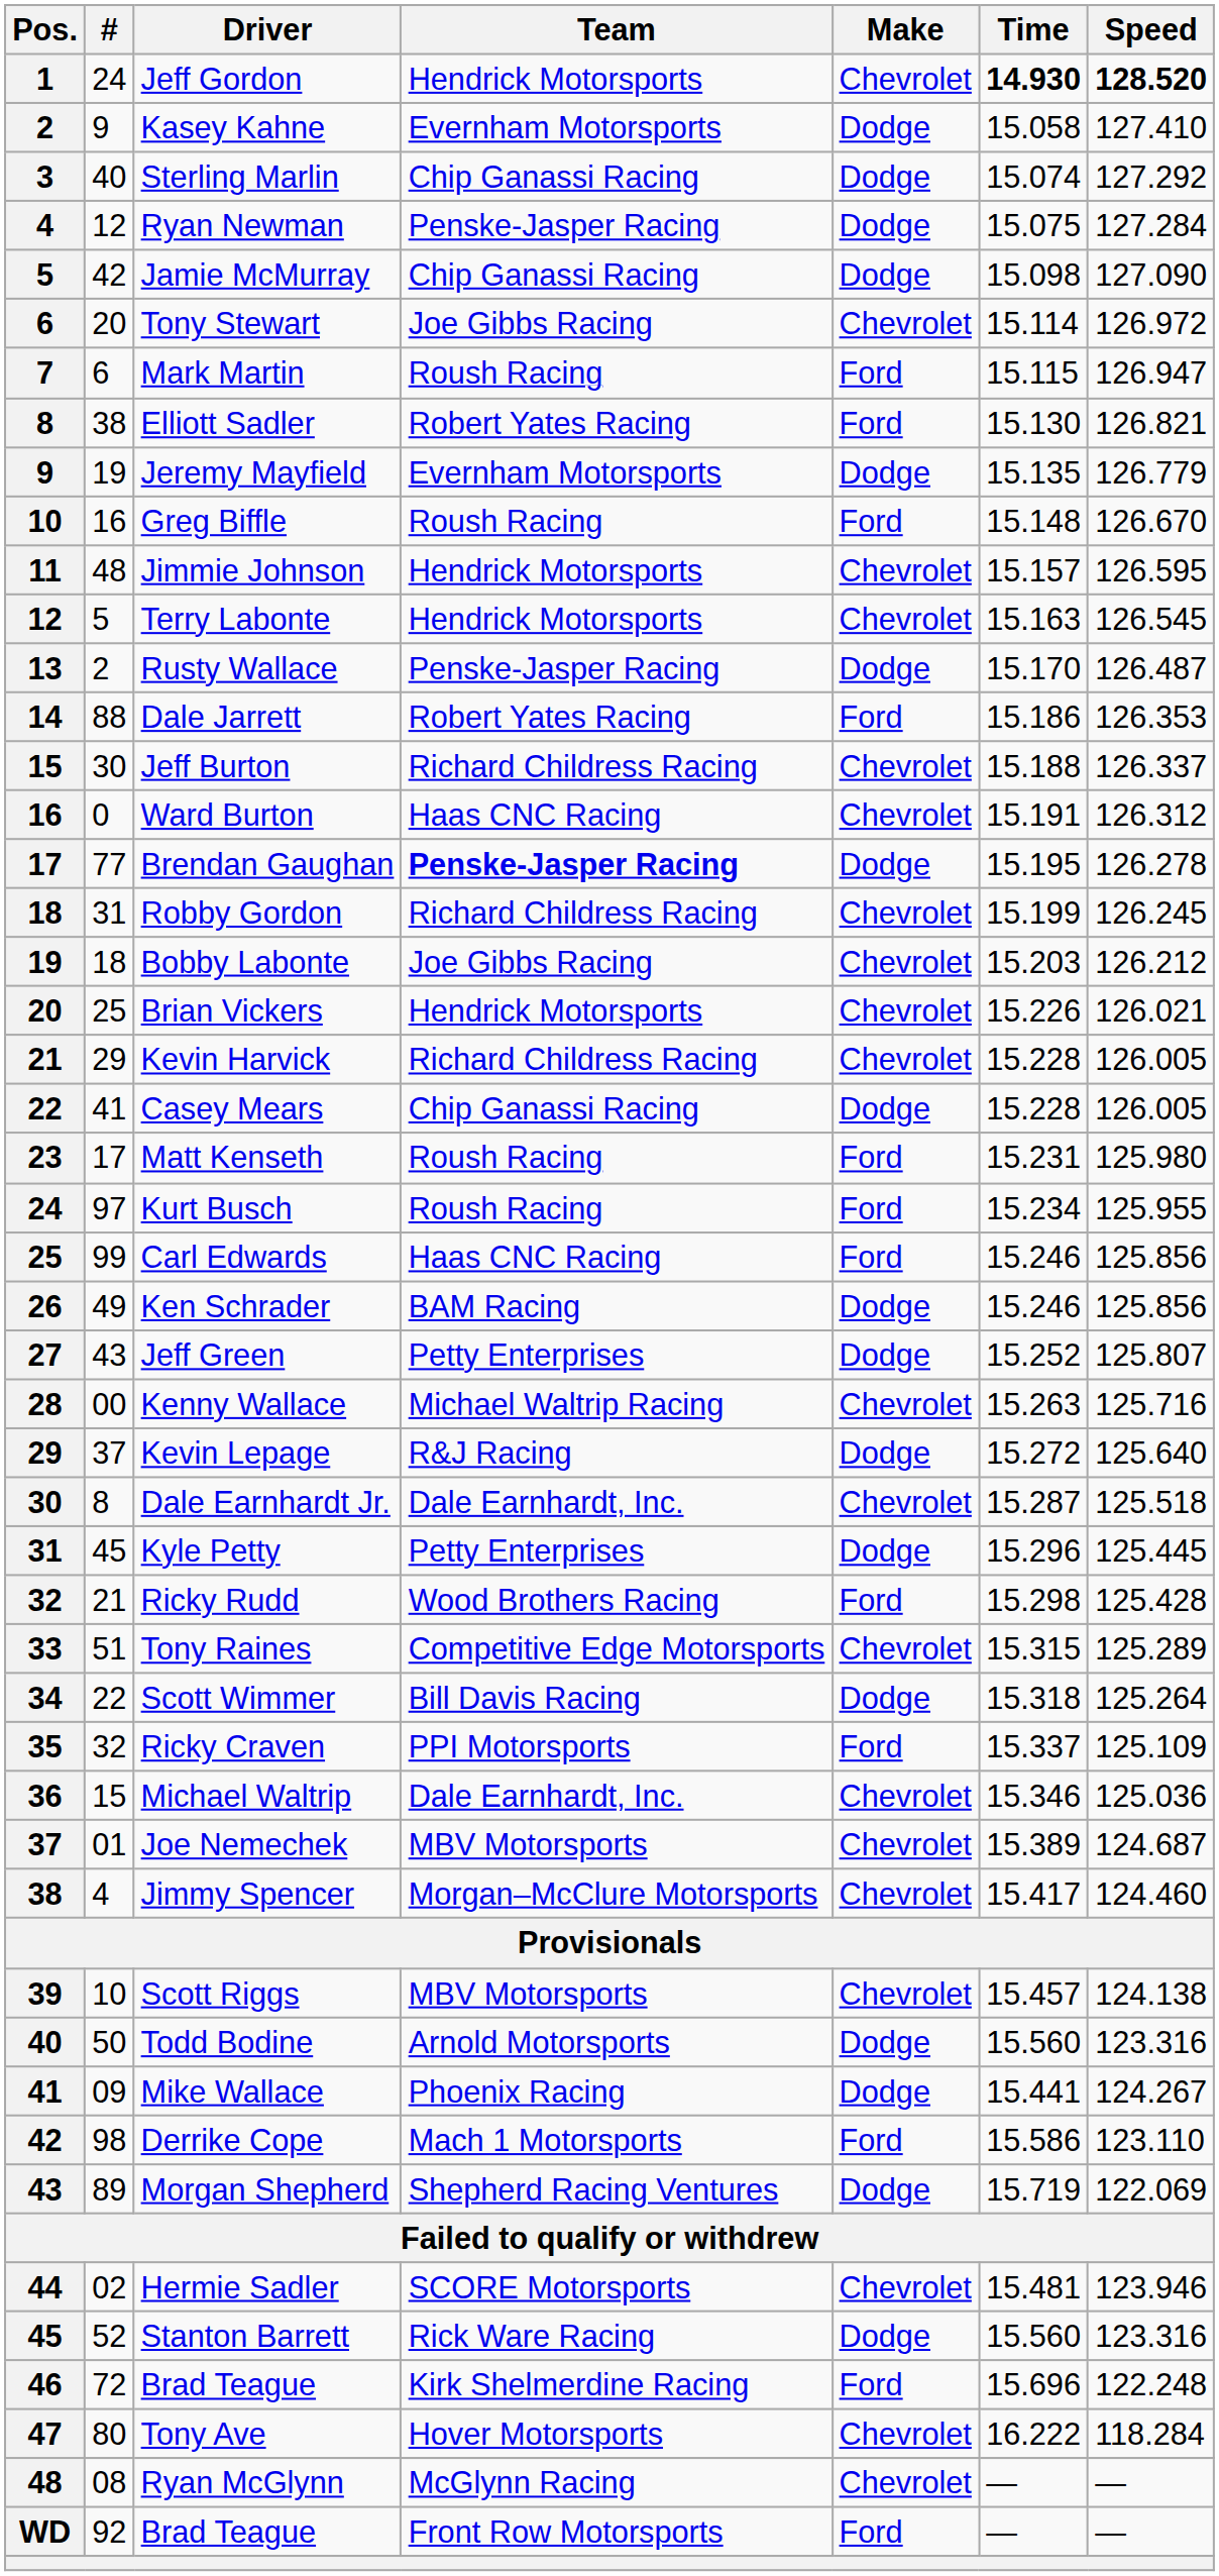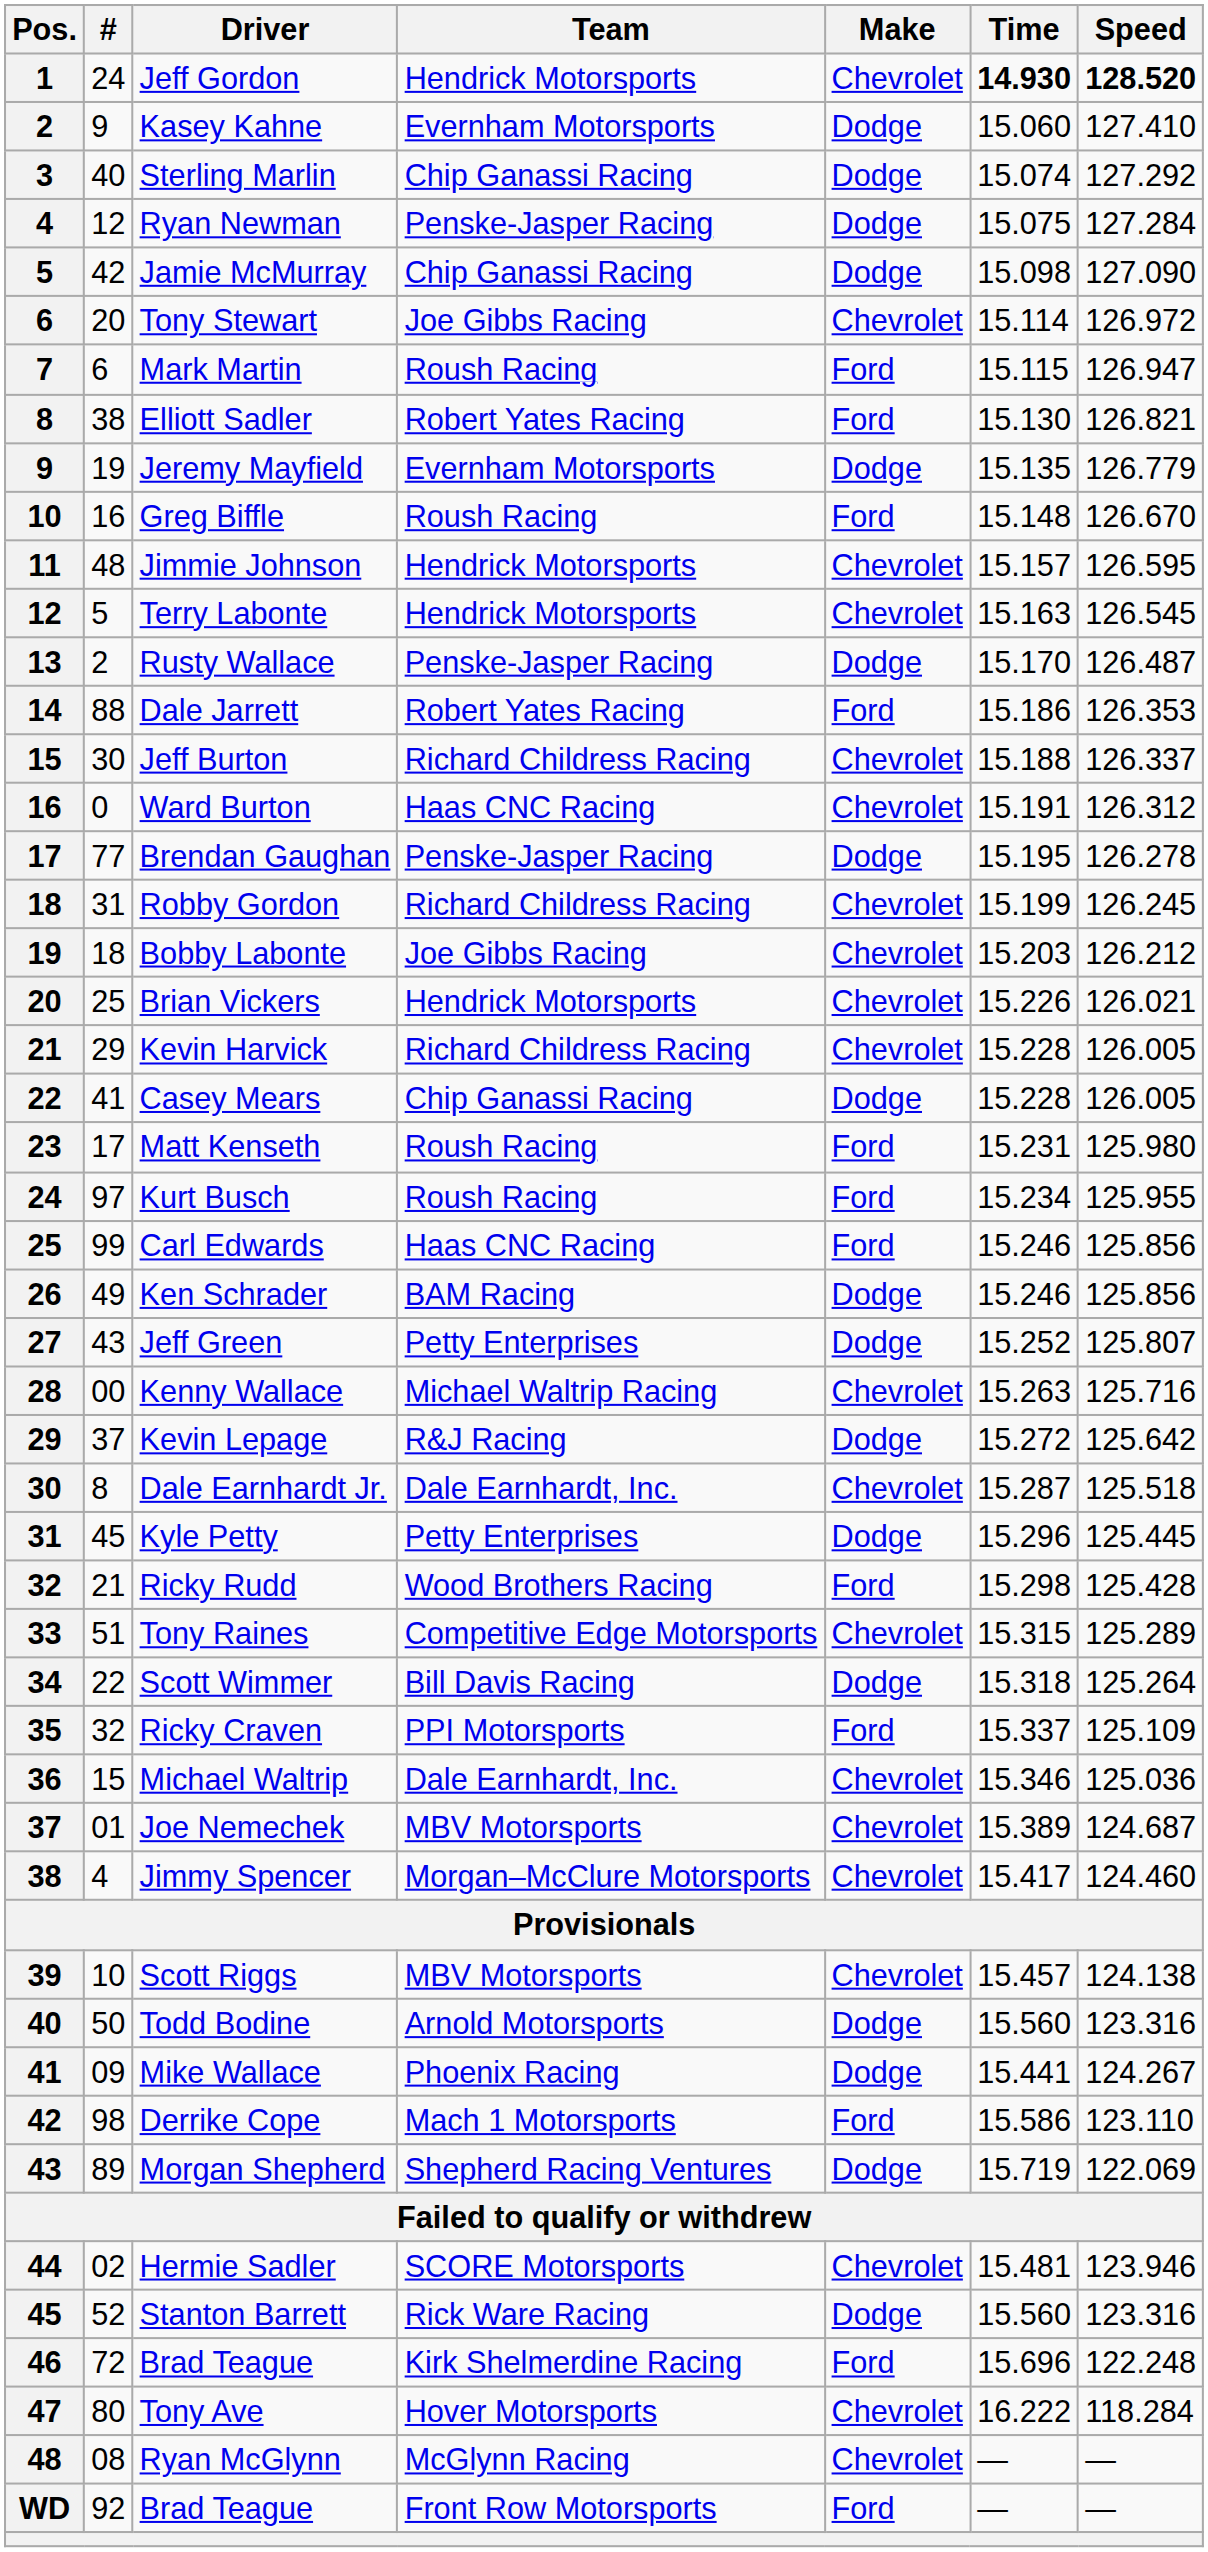 <table class="wikitable" style="font-size:95%">
 <tr>
 <th>Pos.</th>
 <th>#</th>
 <th>Driver</th>
 <th>Team</th>
 <th>Make</th>
 <th>Time</th>
 <th>Speed</th>
 </tr>
 <tr>
 <th>1</th>
 <td>24</td>
 <td><a href='#'>Jeff Gordon</a></td>
 <td><a href='#'>Hendrick Motorsports</a></td>
 <td><a href='#'>Chevrolet</a></td>
 <td><strong>14.930</strong></td>
 <td><strong>128.520</strong></td>
 </tr>
 <tr>
 <th>2</th>
 <td>9</td>
 <td><a href='#'>Kasey Kahne</a></td>
 <td><a href='#'>Evernham Motorsports</a></td>
 <td><a href='#'>Dodge</a></td>
-<td>15.058</td>
+<td>15.060</td>
 <td>127.410</td>
 </tr>
 <tr>
 <th>3</th>
 <td>40</td>
 <td><a href='#'>Sterling Marlin</a></td>
 <td><a href='#'>Chip Ganassi Racing</a></td>
 <td><a href='#'>Dodge</a></td>
 <td>15.074</td>
 <td>127.292</td>
 </tr>
 <tr>
 <th>4</th>
 <td>12</td>
 <td><a href='#'>Ryan Newman</a></td>
 <td><a href='#'>Penske-Jasper Racing</a></td>
 <td><a href='#'>Dodge</a></td>
 <td>15.075</td>
 <td>127.284</td>
 </tr>
 <tr>
 <th>5</th>
 <td>42</td>
 <td><a href='#'>Jamie McMurray</a></td>
 <td><a href='#'>Chip Ganassi Racing</a></td>
 <td><a href='#'>Dodge</a></td>
 <td>15.098</td>
 <td>127.090</td>
 </tr>
 <tr>
 <th>6</th>
 <td>20</td>
 <td><a href='#'>Tony Stewart</a></td>
 <td><a href='#'>Joe Gibbs Racing</a></td>
 <td><a href='#'>Chevrolet</a></td>
 <td>15.114</td>
 <td>126.972</td>
 </tr>
 <tr>
 <th>7</th>
 <td>6</td>
 <td><a href='#'>Mark Martin</a></td>
 <td><a href='#'>Roush Racing</a></td>
 <td><a href='#'>Ford</a></td>
 <td>15.115</td>
 <td>126.947</td>
 </tr>
 <tr>
 <th>8</th>
 <td>38</td>
 <td><a href='#'>Elliott Sadler</a></td>
 <td><a href='#'>Robert Yates Racing</a></td>
 <td><a href='#'>Ford</a></td>
 <td>15.130</td>
 <td>126.821</td>
 </tr>
 <tr>
 <th>9</th>
 <td>19</td>
 <td><a href='#'>Jeremy Mayfield</a></td>
 <td><a href='#'>Evernham Motorsports</a></td>
 <td><a href='#'>Dodge</a></td>
 <td>15.135</td>
 <td>126.779</td>
 </tr>
 <tr>
 <th>10</th>
 <td>16</td>
 <td><a href='#'>Greg Biffle</a></td>
 <td><a href='#'>Roush Racing</a></td>
 <td><a href='#'>Ford</a></td>
 <td>15.148</td>
 <td>126.670</td>
 </tr>
 <tr>
 <th>11</th>
 <td>48</td>
 <td><a href='#'>Jimmie Johnson</a></td>
 <td><a href='#'>Hendrick Motorsports</a></td>
 <td><a href='#'>Chevrolet</a></td>
 <td>15.157</td>
 <td>126.595</td>
 </tr>
 <tr>
 <th>12</th>
 <td>5</td>
 <td><a href='#'>Terry Labonte</a></td>
 <td><a href='#'>Hendrick Motorsports</a></td>
 <td><a href='#'>Chevrolet</a></td>
 <td>15.163</td>
 <td>126.545</td>
 </tr>
 <tr>
 <th>13</th>
 <td>2</td>
 <td><a href='#'>Rusty Wallace</a></td>
 <td><a href='#'>Penske-Jasper Racing</a></td>
 <td><a href='#'>Dodge</a></td>
 <td>15.170</td>
 <td>126.487</td>
 </tr>
 <tr>
 <th>14</th>
 <td>88</td>
 <td><a href='#'>Dale Jarrett</a></td>
 <td><a href='#'>Robert Yates Racing</a></td>
 <td><a href='#'>Ford</a></td>
 <td>15.186</td>
 <td>126.353</td>
 </tr>
 <tr>
 <th>15</th>
 <td>30</td>
 <td><a href='#'>Jeff Burton</a></td>
 <td><a href='#'>Richard Childress Racing</a></td>
 <td><a href='#'>Chevrolet</a></td>
 <td>15.188</td>
 <td>126.337</td>
 </tr>
 <tr>
 <th>16</th>
 <td>0</td>
 <td><a href='#'>Ward Burton</a></td>
 <td><a href='#'>Haas CNC Racing</a></td>
 <td><a href='#'>Chevrolet</a></td>
 <td>15.191</td>
 <td>126.312</td>
 </tr>
 <tr>
 <th>17</th>
 <td>77</td>
 <td><a href='#'>Brendan Gaughan</a></td>
-<td><strong><a href='#'>Penske-Jasper Racing</a></strong></td>
+<td><a href='#'>Penske-Jasper Racing</a></td>
 <td><a href='#'>Dodge</a></td>
 <td>15.195</td>
 <td>126.278</td>
 </tr>
 <tr>
 <th>18</th>
 <td>31</td>
 <td><a href='#'>Robby Gordon</a></td>
 <td><a href='#'>Richard Childress Racing</a></td>
 <td><a href='#'>Chevrolet</a></td>
 <td>15.199</td>
 <td>126.245</td>
 </tr>
 <tr>
 <th>19</th>
 <td>18</td>
 <td><a href='#'>Bobby Labonte</a></td>
 <td><a href='#'>Joe Gibbs Racing</a></td>
 <td><a href='#'>Chevrolet</a></td>
 <td>15.203</td>
 <td>126.212</td>
 </tr>
 <tr>
 <th>20</th>
 <td>25</td>
 <td><a href='#'>Brian Vickers</a></td>
 <td><a href='#'>Hendrick Motorsports</a></td>
 <td><a href='#'>Chevrolet</a></td>
 <td>15.226</td>
 <td>126.021</td>
 </tr>
 <tr>
 <th>21</th>
 <td>29</td>
 <td><a href='#'>Kevin Harvick</a></td>
 <td><a href='#'>Richard Childress Racing</a></td>
 <td><a href='#'>Chevrolet</a></td>
 <td>15.228</td>
 <td>126.005</td>
 </tr>
 <tr>
 <th>22</th>
 <td>41</td>
 <td><a href='#'>Casey Mears</a></td>
 <td><a href='#'>Chip Ganassi Racing</a></td>
 <td><a href='#'>Dodge</a></td>
 <td>15.228</td>
 <td>126.005</td>
 </tr>
 <tr>
 <th>23</th>
 <td>17</td>
 <td><a href='#'>Matt Kenseth</a></td>
 <td><a href='#'>Roush Racing</a></td>
 <td><a href='#'>Ford</a></td>
 <td>15.231</td>
 <td>125.980</td>
 </tr>
 <tr>
 <th>24</th>
 <td>97</td>
 <td><a href='#'>Kurt Busch</a></td>
 <td><a href='#'>Roush Racing</a></td>
 <td><a href='#'>Ford</a></td>
 <td>15.234</td>
 <td>125.955</td>
 </tr>
 <tr>
 <th>25</th>
 <td>99</td>
 <td><a href='#'>Carl Edwards</a></td>
 <td><a href='#'>Haas CNC Racing</a></td>
 <td><a href='#'>Ford</a></td>
 <td>15.246</td>
 <td>125.856</td>
 </tr>
 <tr>
 <th>26</th>
 <td>49</td>
 <td><a href='#'>Ken Schrader</a></td>
 <td><a href='#'>BAM Racing</a></td>
 <td><a href='#'>Dodge</a></td>
 <td>15.246</td>
 <td>125.856</td>
 </tr>
 <tr>
 <th>27</th>
 <td>43</td>
 <td><a href='#'>Jeff Green</a></td>
 <td><a href='#'>Petty Enterprises</a></td>
 <td><a href='#'>Dodge</a></td>
 <td>15.252</td>
 <td>125.807</td>
 </tr>
 <tr>
 <th>28</th>
 <td>00</td>
 <td><a href='#'>Kenny Wallace</a></td>
 <td><a href='#'>Michael Waltrip Racing</a></td>
 <td><a href='#'>Chevrolet</a></td>
 <td>15.263</td>
 <td>125.716</td>
 </tr>
 <tr>
 <th>29</th>
 <td>37</td>
 <td><a href='#'>Kevin Lepage</a></td>
 <td><a href='#'>R&J Racing</a></td>
 <td><a href='#'>Dodge</a></td>
 <td>15.272</td>
-<td>125.640</td>
+<td>125.642</td>
 </tr>
 <tr>
 <th>30</th>
 <td>8</td>
 <td><a href='#'>Dale Earnhardt Jr.</a></td>
 <td><a href='#'>Dale Earnhardt, Inc.</a></td>
 <td><a href='#'>Chevrolet</a></td>
 <td>15.287</td>
 <td>125.518</td>
 </tr>
 <tr>
 <th>31</th>
 <td>45</td>
 <td><a href='#'>Kyle Petty</a></td>
 <td><a href='#'>Petty Enterprises</a></td>
 <td><a href='#'>Dodge</a></td>
 <td>15.296</td>
 <td>125.445</td>
 </tr>
 <tr>
 <th>32</th>
 <td>21</td>
 <td><a href='#'>Ricky Rudd</a></td>
 <td><a href='#'>Wood Brothers Racing</a></td>
 <td><a href='#'>Ford</a></td>
 <td>15.298</td>
 <td>125.428</td>
 </tr>
 <tr>
 <th>33</th>
 <td>51</td>
 <td><a href='#'>Tony Raines</a></td>
 <td><a href='#'>Competitive Edge Motorsports</a></td>
 <td><a href='#'>Chevrolet</a></td>
 <td>15.315</td>
 <td>125.289</td>
 </tr>
 <tr>
 <th>34</th>
 <td>22</td>
 <td><a href='#'>Scott Wimmer</a></td>
 <td><a href='#'>Bill Davis Racing</a></td>
 <td><a href='#'>Dodge</a></td>
 <td>15.318</td>
 <td>125.264</td>
 </tr>
 <tr>
 <th>35</th>
 <td>32</td>
 <td><a href='#'>Ricky Craven</a></td>
 <td><a href='#'>PPI Motorsports</a></td>
 <td><a href='#'>Ford</a></td>
 <td>15.337</td>
 <td>125.109</td>
 </tr>
 <tr>
 <th>36</th>
 <td>15</td>
 <td><a href='#'>Michael Waltrip</a></td>
 <td><a href='#'>Dale Earnhardt, Inc.</a></td>
 <td><a href='#'>Chevrolet</a></td>
 <td>15.346</td>
 <td>125.036</td>
 </tr>
 <tr>
 <th>37</th>
 <td>01</td>
 <td><a href='#'>Joe Nemechek</a></td>
 <td><a href='#'>MBV Motorsports</a></td>
 <td><a href='#'>Chevrolet</a></td>
 <td>15.389</td>
 <td>124.687</td>
 </tr>
 <tr>
 <th>38</th>
 <td>4</td>
 <td><a href='#'>Jimmy Spencer</a></td>
 <td><a href='#'>Morgan–McClure Motorsports</a></td>
 <td><a href='#'>Chevrolet</a></td>
 <td>15.417</td>
 <td>124.460</td>
 </tr>
 <tr>
 <th colspan="7">Provisionals</th>
 </tr>
 <tr>
 <th>39</th>
 <td>10</td>
 <td><a href='#'>Scott Riggs</a></td>
 <td><a href='#'>MBV Motorsports</a></td>
 <td><a href='#'>Chevrolet</a></td>
 <td>15.457</td>
 <td>124.138</td>
 </tr>
 <tr>
 <th>40</th>
 <td>50</td>
 <td><a href='#'>Todd Bodine</a></td>
 <td><a href='#'>Arnold Motorsports</a></td>
 <td><a href='#'>Dodge</a></td>
 <td>15.560</td>
 <td>123.316</td>
 </tr>
 <tr>
 <th>41</th>
 <td>09</td>
 <td><a href='#'>Mike Wallace</a></td>
 <td><a href='#'>Phoenix Racing</a></td>
 <td><a href='#'>Dodge</a></td>
 <td>15.441</td>
 <td>124.267</td>
 </tr>
 <tr>
 <th>42</th>
 <td>98</td>
 <td><a href='#'>Derrike Cope</a></td>
 <td><a href='#'>Mach 1 Motorsports</a></td>
 <td><a href='#'>Ford</a></td>
 <td>15.586</td>
 <td>123.110</td>
 </tr>
 <tr>
 <th>43</th>
 <td>89</td>
 <td><a href='#'>Morgan Shepherd</a></td>
 <td><a href='#'>Shepherd Racing Ventures</a></td>
 <td><a href='#'>Dodge</a></td>
 <td>15.719</td>
 <td>122.069</td>
 </tr>
 <tr>
 <th colspan="7">Failed to qualify or withdrew</th>
 </tr>
 <tr>
 <th>44</th>
 <td>02</td>
 <td><a href='#'>Hermie Sadler</a></td>
 <td><a href='#'>SCORE Motorsports</a></td>
 <td><a href='#'>Chevrolet</a></td>
 <td>15.481</td>
 <td>123.946</td>
 </tr>
 <tr>
 <th>45</th>
 <td>52</td>
 <td><a href='#'>Stanton Barrett</a></td>
 <td><a href='#'>Rick Ware Racing</a></td>
 <td><a href='#'>Dodge</a></td>
 <td>15.560</td>
 <td>123.316</td>
 </tr>
 <tr>
 <th>46</th>
 <td>72</td>
 <td><a href='#'>Brad Teague</a></td>
 <td><a href='#'>Kirk Shelmerdine Racing</a></td>
 <td><a href='#'>Ford</a></td>
 <td>15.696</td>
 <td>122.248</td>
 </tr>
 <tr>
 <th>47</th>
 <td>80</td>
 <td><a href='#'>Tony Ave</a></td>
 <td><a href='#'>Hover Motorsports</a></td>
 <td><a href='#'>Chevrolet</a></td>
 <td>16.222</td>
 <td>118.284</td>
 </tr>
 <tr>
 <th>48</th>
 <td>08</td>
 <td><a href='#'>Ryan McGlynn</a></td>
 <td><a href='#'>McGlynn Racing</a></td>
 <td><a href='#'>Chevrolet</a></td>
 <td>—</td>
 <td>—</td>
 </tr>
 <tr>
 <th>WD</th>
 <td>92</td>
 <td><a href='#'>Brad Teague</a></td>
 <td><a href='#'>Front Row Motorsports</a></td>
 <td><a href='#'>Ford</a></td>
 <td>—</td>
 <td>—</td>
 </tr>
 <tr>
 <th colspan="7"></th>
 </tr>
 </table>
